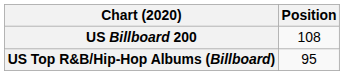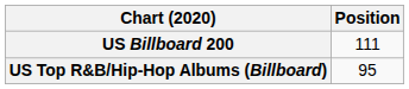 <table class="wikitable sortable plainrowheaders" style="text-align:center">
 <tr>
 <th>Chart (2020)</th>
 <th>Position</th>
 </tr>
 <tr>
 <th scope="row">US <em>Billboard</em> 200</th>
-<td>108</td>
+<td>111</td>
 </tr>
 <tr>
 <th scope="row">US Top R&B/Hip-Hop Albums (<em>Billboard</em>)</th>
 <td>95</td>
 </tr>
 </table>
